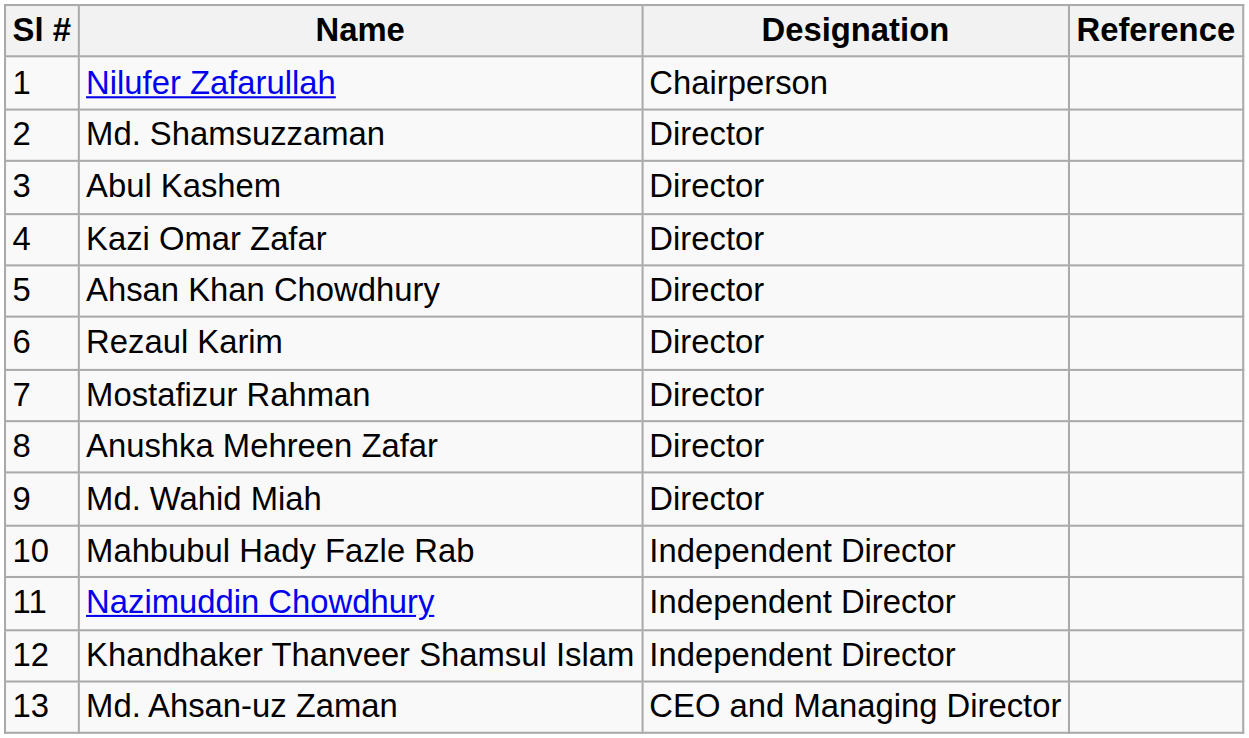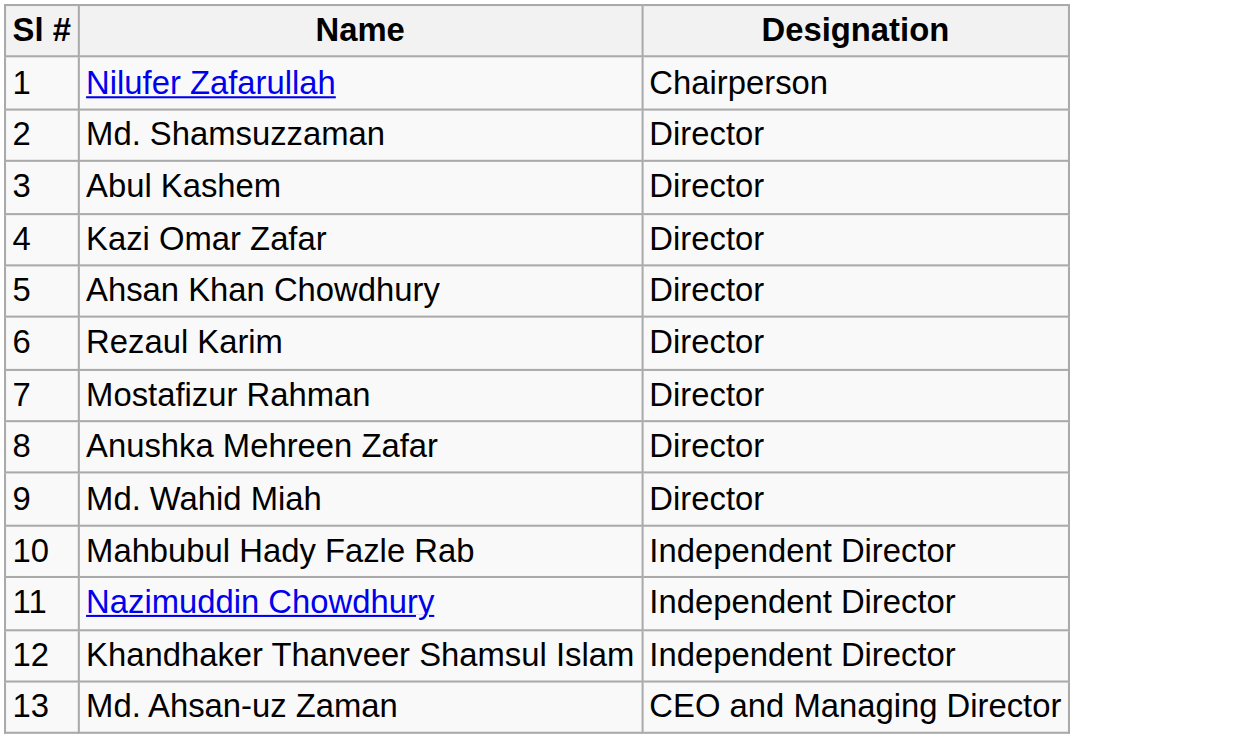 <table class="wikitable">
 <tr>
 <th>Sl #</th>
 <th>Name</th>
 <th>Designation</th>
-<th>Reference</th>
 </tr>
 <tr>
 <td>1</td>
 <td><a href='#'>Nilufer Zafarullah</a></td>
 <td>Chairperson</td>
-<td></td>
 </tr>
 <tr>
 <td>2</td>
 <td>Md. Shamsuzzaman</td>
 <td>Director</td>
-<td></td>
 </tr>
 <tr>
 <td>3</td>
 <td>Abul Kashem</td>
 <td>Director</td>
-<td></td>
 </tr>
 <tr>
 <td>4</td>
 <td>Kazi Omar Zafar</td>
 <td>Director</td>
-<td></td>
 </tr>
 <tr>
 <td>5</td>
 <td>Ahsan Khan Chowdhury</td>
 <td>Director</td>
-<td></td>
 </tr>
 <tr>
 <td>6</td>
 <td>Rezaul Karim</td>
 <td>Director</td>
-<td></td>
 </tr>
 <tr>
 <td>7</td>
 <td>Mostafizur Rahman</td>
 <td>Director</td>
-<td></td>
 </tr>
 <tr>
 <td>8</td>
 <td>Anushka Mehreen Zafar</td>
 <td>Director</td>
-<td></td>
 </tr>
 <tr>
 <td>9</td>
 <td>Md. Wahid Miah</td>
 <td>Director</td>
-<td></td>
 </tr>
 <tr>
 <td>10</td>
 <td>Mahbubul Hady Fazle Rab</td>
 <td>Independent Director</td>
-<td></td>
 </tr>
 <tr>
 <td>11</td>
 <td><a href='#'>Nazimuddin Chowdhury</a></td>
 <td>Independent Director</td>
-<td></td>
 </tr>
 <tr>
 <td>12</td>
 <td>Khandhaker Thanveer Shamsul Islam</td>
 <td>Independent Director</td>
-<td></td>
 </tr>
 <tr>
 <td>13</td>
 <td>Md. Ahsan-uz Zaman</td>
 <td>CEO and Managing Director</td>
-<td></td>
 </tr>
 </table>
